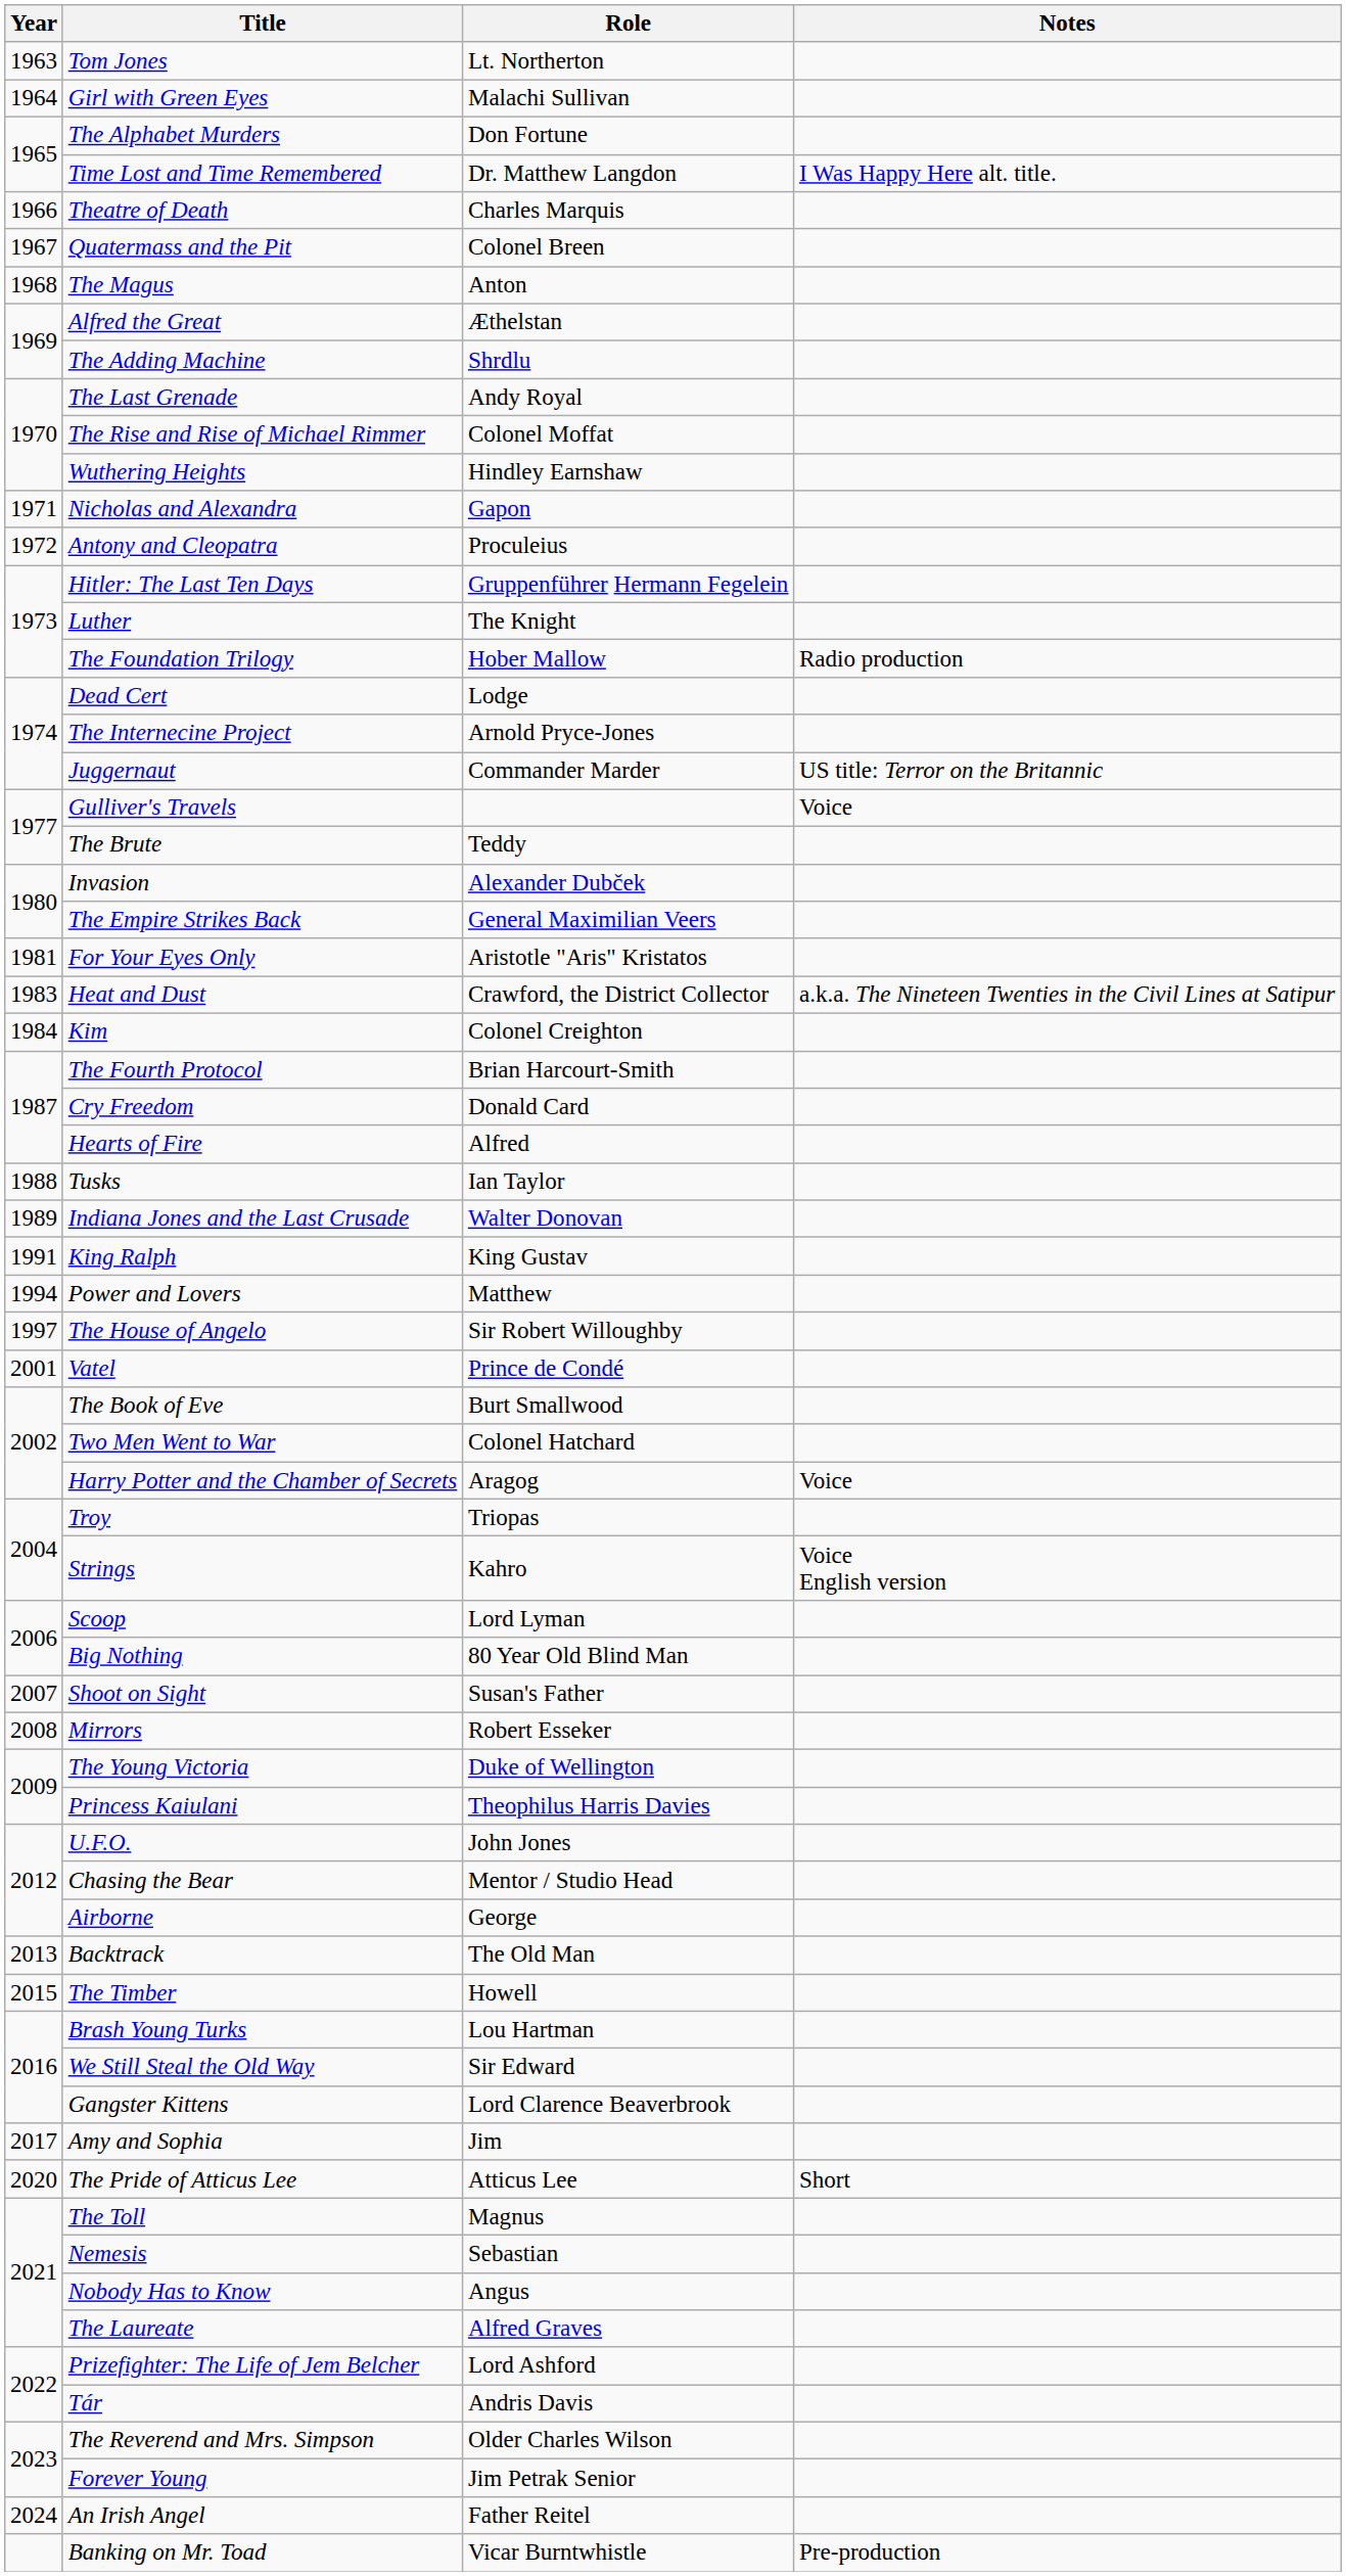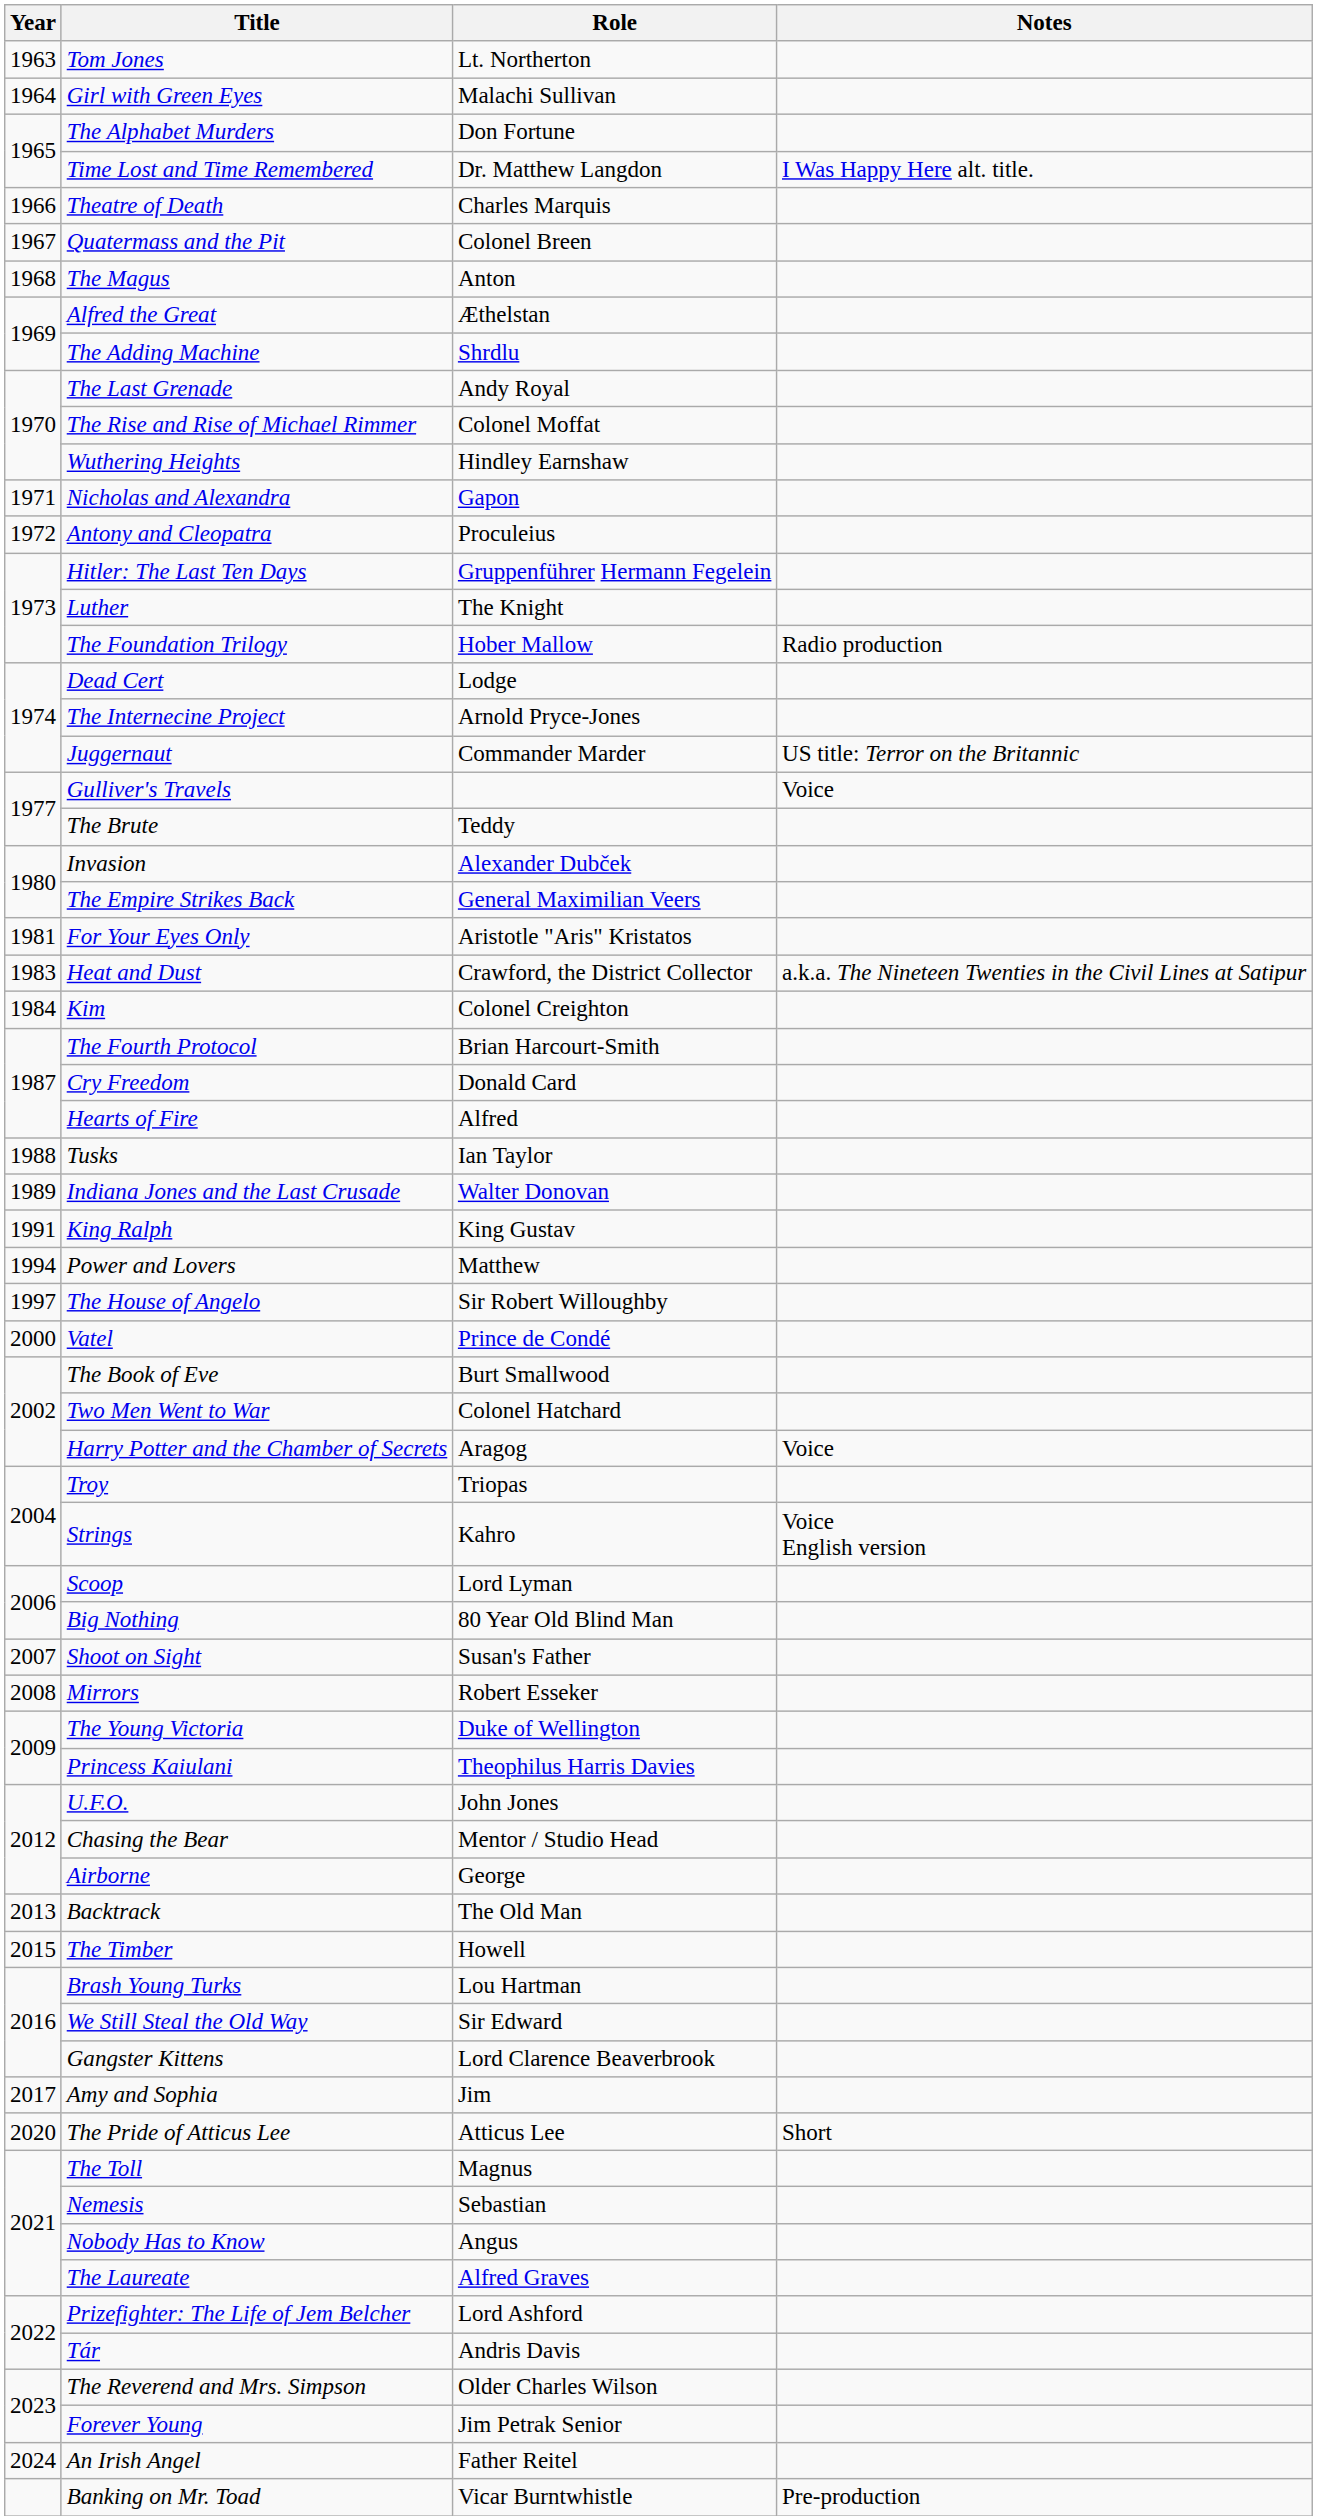 <table class="wikitable sortable">
 <tr>
 <th>Year</th>
 <th>Title</th>
 <th>Role</th>
 <th>Notes</th>
 </tr>
 <tr>
 <td>1963</td>
 <td><em><a href='#'>Tom Jones</a></em></td>
 <td>Lt. Northerton</td>
 <td></td>
 </tr>
 <tr>
 <td>1964</td>
 <td><em><a href='#'>Girl with Green Eyes</a></em></td>
 <td>Malachi Sullivan</td>
 <td></td>
 </tr>
 <tr>
 <td rowspan="2">1965</td>
 <td><em><a href='#'>The Alphabet Murders</a></em></td>
 <td>Don Fortune</td>
 <td></td>
 </tr>
 <tr>
 <td><em><a href='#'>Time Lost and Time Remembered</a></em></td>
 <td>Dr. Matthew Langdon</td>
 <td><a href='#'>I Was Happy Here</a> alt. title.</td>
 </tr>
 <tr>
 <td>1966</td>
 <td><em><a href='#'>Theatre of Death</a></em></td>
 <td>Charles Marquis</td>
 <td></td>
 </tr>
 <tr>
 <td>1967</td>
 <td><em><a href='#'>Quatermass and the Pit</a></em></td>
 <td>Colonel Breen</td>
 <td></td>
 </tr>
 <tr>
 <td>1968</td>
 <td><em><a href='#'>The Magus</a></em></td>
 <td>Anton</td>
 <td></td>
 </tr>
 <tr>
 <td rowspan="2">1969</td>
 <td><em><a href='#'>Alfred the Great</a></em></td>
 <td>Æthelstan</td>
 <td></td>
 </tr>
 <tr>
 <td><em><a href='#'>The Adding Machine</a></em></td>
 <td><a href='#'>Shrdlu</a></td>
 <td></td>
 </tr>
 <tr>
 <td rowspan="3">1970</td>
 <td><em><a href='#'>The Last Grenade</a></em></td>
 <td>Andy Royal</td>
 <td></td>
 </tr>
 <tr>
 <td><em><a href='#'>The Rise and Rise of Michael Rimmer</a></em></td>
 <td>Colonel Moffat</td>
 <td></td>
 </tr>
 <tr>
 <td><em><a href='#'>Wuthering Heights</a></em></td>
 <td>Hindley Earnshaw</td>
 <td></td>
 </tr>
 <tr>
 <td>1971</td>
 <td><em><a href='#'>Nicholas and Alexandra</a></em></td>
 <td><a href='#'>Gapon</a></td>
 <td></td>
 </tr>
 <tr>
 <td>1972</td>
 <td><em><a href='#'>Antony and Cleopatra</a></em></td>
 <td>Proculeius</td>
 <td></td>
 </tr>
 <tr>
 <td rowspan="3">1973</td>
 <td><em><a href='#'>Hitler: The Last Ten Days</a></em></td>
 <td><a href='#'>Gruppenführer</a> <a href='#'>Hermann Fegelein</a></td>
 <td></td>
 </tr>
 <tr>
 <td><em><a href='#'>Luther</a></em></td>
 <td>The Knight</td>
 <td></td>
 </tr>
 <tr>
 <td><em><a href='#'>The Foundation Trilogy</a></em></td>
 <td><a href='#'>Hober Mallow</a></td>
 <td>Radio production</td>
 </tr>
 <tr>
 <td rowspan="3">1974</td>
 <td><em><a href='#'>Dead Cert</a></em></td>
 <td>Lodge</td>
 <td></td>
 </tr>
 <tr>
 <td><em><a href='#'>The Internecine Project</a></em></td>
 <td>Arnold Pryce-Jones</td>
 <td></td>
 </tr>
 <tr>
 <td><em><a href='#'>Juggernaut</a></em></td>
 <td>Commander Marder</td>
 <td>US title: <em>Terror on the Britannic</em></td>
 </tr>
 <tr>
 <td rowspan="2">1977</td>
 <td><em><a href='#'>Gulliver's Travels</a></em></td>
 <td></td>
 <td>Voice</td>
 </tr>
 <tr>
 <td><em>The Brute</em></td>
 <td>Teddy</td>
 <td></td>
 </tr>
 <tr>
 <td rowspan="2">1980</td>
 <td><em>Invasion</em></td>
 <td><a href='#'>Alexander Dubček</a></td>
 <td></td>
 </tr>
 <tr>
 <td><em><a href='#'>The Empire Strikes Back</a></em></td>
 <td><a href='#'>General Maximilian Veers</a></td>
 <td></td>
 </tr>
 <tr>
 <td>1981</td>
 <td><em><a href='#'>For Your Eyes Only</a></em></td>
 <td>Aristotle "Aris" Kristatos</td>
 <td></td>
 </tr>
 <tr>
 <td>1983</td>
 <td><em><a href='#'>Heat and Dust</a></em></td>
 <td>Crawford, the District Collector</td>
 <td>a.k.a. <em>The Nineteen Twenties in the Civil Lines at Satipur</em></td>
 </tr>
 <tr>
 <td>1984</td>
 <td><em><a href='#'>Kim</a></em></td>
 <td>Colonel Creighton</td>
 <td></td>
 </tr>
 <tr>
 <td rowspan="3">1987</td>
 <td><em><a href='#'>The Fourth Protocol</a></em></td>
 <td>Brian Harcourt-Smith</td>
 <td></td>
 </tr>
 <tr>
 <td><em><a href='#'>Cry Freedom</a></em></td>
 <td>Donald Card</td>
 <td></td>
 </tr>
 <tr>
 <td><em><a href='#'>Hearts of Fire</a></em></td>
 <td>Alfred</td>
 <td></td>
 </tr>
 <tr>
 <td>1988</td>
 <td><em>Tusks</em></td>
 <td>Ian Taylor</td>
 <td></td>
 </tr>
 <tr>
 <td>1989</td>
 <td><em><a href='#'>Indiana Jones and the Last Crusade</a></em></td>
 <td><a href='#'>Walter Donovan</a></td>
 <td></td>
 </tr>
 <tr>
 <td>1991</td>
 <td><em><a href='#'>King Ralph</a></em></td>
 <td>King Gustav</td>
 <td></td>
 </tr>
 <tr>
 <td>1994</td>
 <td><em>Power and Lovers</em></td>
 <td>Matthew</td>
 <td></td>
 </tr>
 <tr>
 <td>1997</td>
 <td><em><a href='#'>The House of Angelo</a></em></td>
 <td>Sir Robert Willoughby</td>
 <td></td>
 </tr>
 <tr>
-<td>2001</td>
+<td>2000</td>
 <td><em><a href='#'>Vatel</a></em></td>
 <td><a href='#'>Prince de Condé</a></td>
 <td></td>
 </tr>
 <tr>
 <td rowspan="3">2002</td>
 <td><em>The Book of Eve</em></td>
 <td>Burt Smallwood</td>
 <td></td>
 </tr>
 <tr>
 <td><em><a href='#'>Two Men Went to War</a></em></td>
 <td>Colonel Hatchard</td>
 <td></td>
 </tr>
 <tr>
 <td><em><a href='#'>Harry Potter and the Chamber of Secrets</a></em></td>
 <td>Aragog</td>
 <td>Voice</td>
 </tr>
 <tr>
 <td rowspan="2">2004</td>
 <td><em><a href='#'>Troy</a></em></td>
 <td>Triopas</td>
 <td></td>
 </tr>
 <tr>
 <td><em><a href='#'>Strings</a></em></td>
 <td>Kahro</td>
 <td>Voice<br>English version</td>
 </tr>
 <tr>
 <td rowspan="2">2006</td>
 <td><em><a href='#'>Scoop</a></em></td>
 <td>Lord Lyman</td>
 <td></td>
 </tr>
 <tr>
 <td><em><a href='#'>Big Nothing</a></em></td>
 <td>80 Year Old Blind Man</td>
 <td></td>
 </tr>
 <tr>
 <td>2007</td>
 <td><em><a href='#'>Shoot on Sight</a></em></td>
 <td>Susan's Father</td>
 <td></td>
 </tr>
 <tr>
 <td>2008</td>
 <td><em><a href='#'>Mirrors</a></em></td>
 <td>Robert Esseker</td>
 <td></td>
 </tr>
 <tr>
 <td rowspan="2">2009</td>
 <td><em><a href='#'>The Young Victoria</a></em></td>
 <td><a href='#'>Duke of Wellington</a></td>
 <td></td>
 </tr>
 <tr>
 <td><em><a href='#'>Princess Kaiulani</a></em></td>
 <td><a href='#'>Theophilus Harris Davies</a></td>
 <td></td>
 </tr>
 <tr>
 <td rowspan="3">2012</td>
 <td><em><a href='#'>U.F.O.</a></em></td>
 <td>John Jones</td>
 <td></td>
 </tr>
 <tr>
 <td><em>Chasing the Bear</em></td>
 <td>Mentor / Studio Head</td>
 <td></td>
 </tr>
 <tr>
 <td><em><a href='#'>Airborne</a></em></td>
 <td>George</td>
 <td></td>
 </tr>
 <tr>
 <td>2013</td>
 <td><em>Backtrack</em></td>
 <td>The Old Man</td>
 <td></td>
 </tr>
 <tr>
 <td>2015</td>
 <td><em><a href='#'>The Timber</a></em></td>
 <td>Howell</td>
 <td></td>
 </tr>
 <tr>
 <td rowspan="3">2016</td>
 <td><em><a href='#'>Brash Young Turks</a></em></td>
 <td>Lou Hartman</td>
 <td></td>
 </tr>
 <tr>
 <td><em><a href='#'>We Still Steal the Old Way</a></em></td>
 <td>Sir Edward</td>
 <td></td>
 </tr>
 <tr>
 <td><em>Gangster Kittens</em></td>
 <td>Lord Clarence Beaverbrook</td>
 <td></td>
 </tr>
 <tr>
 <td>2017</td>
 <td><em>Amy and Sophia</em></td>
 <td>Jim</td>
 <td></td>
 </tr>
 <tr>
 <td>2020</td>
 <td><em>The Pride of Atticus Lee</em></td>
 <td>Atticus Lee</td>
 <td>Short</td>
 </tr>
 <tr>
 <td rowspan=4>2021</td>
 <td><em><a href='#'>The Toll</a></em></td>
 <td>Magnus</td>
 <td></td>
 </tr>
 <tr>
 <td><em><a href='#'>Nemesis</a></em></td>
 <td>Sebastian</td>
 <td></td>
 </tr>
 <tr>
 <td><em><a href='#'>Nobody Has to Know</a></em></td>
 <td>Angus</td>
 <td></td>
 </tr>
 <tr>
 <td><em><a href='#'>The Laureate</a></em></td>
 <td><a href='#'>Alfred Graves</a></td>
 <td></td>
 </tr>
 <tr>
 <td rowspan=2>2022</td>
 <td><em><a href='#'>Prizefighter: The Life of Jem Belcher</a></em></td>
 <td>Lord Ashford</td>
 <td></td>
 </tr>
 <tr>
 <td><em><a href='#'>Tár</a></em></td>
 <td>Andris Davis</td>
 <td></td>
 </tr>
 <tr>
 <td rowspan=2>2023</td>
 <td><em>The Reverend and Mrs. Simpson</em></td>
 <td>Older Charles Wilson</td>
 <td></td>
 </tr>
 <tr>
 <td><em><a href='#'>Forever Young</a></em></td>
 <td>Jim Petrak Senior</td>
 <td></td>
 </tr>
 <tr>
 <td>2024</td>
 <td><em>An Irish Angel</em></td>
 <td>Father Reitel</td>
 <td></td>
 </tr>
 <tr>
 <td></td>
 <td><em>Banking on Mr. Toad</em></td>
 <td>Vicar Burntwhistle</td>
 <td>Pre-production</td>
 </tr>
 </table>
